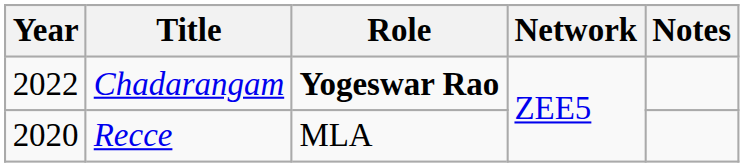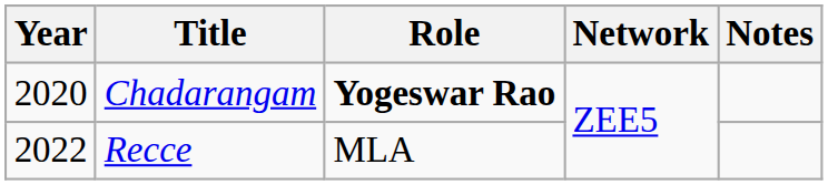 <table class="wikitable">
 <tr>
 <th>Year</th>
 <th>Title</th>
 <th>Role</th>
 <th>Network</th>
 <th>Notes</th>
 </tr>
 <tr>
-<td>2022</td>
+<td>2020</td>
 <td><em><a href='#'>Chadarangam</a></em></td>
 <td><strong>Yogeswar Rao</strong></td>
 <td rowspan="2"><a href='#'>ZEE5</a></td>
 <td></td>
 </tr>
 <tr>
-<td>2020</td>
+<td>2022</td>
 <td><a href='#'><em>Recce</em></a></td>
 <td>MLA</td>
 <td></td>
 </tr>
 </table>
